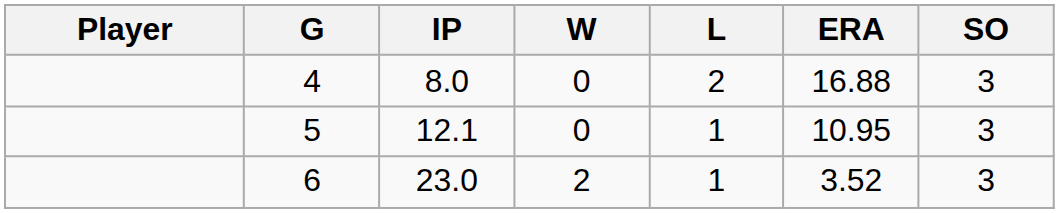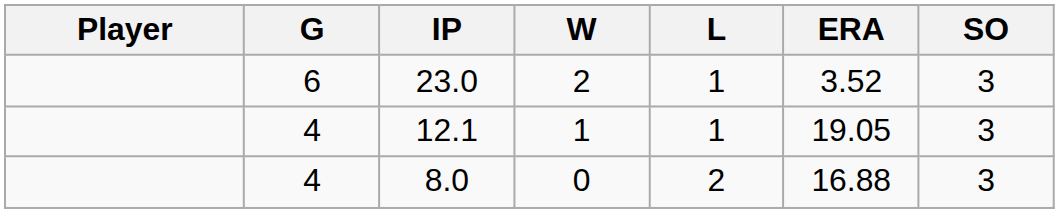 <table class="wikitable sortable">
 <tr>
 <th bgcolor="#DDDDFF" width="16%">Player</th>
 <th bgcolor="#DDDDFF" width="9%">G</th>
 <th bgcolor="#DDDDFF" width="9%">IP</th>
 <th bgcolor="#DDDDFF" width="9%">W</th>
 <th bgcolor="#DDDDFF" width="9%">L</th>
 <th bgcolor="#DDDDFF" width="9%">ERA</th>
 <th bgcolor="#DDDDFF" width="9%">SO</th>
 </tr>
 <tr align="center">
 <td></td>
+<td>6</td>
+<td>23.0</td>
+<td>2</td>
+<td>1</td>
+<td>3.52</td>
+<td>3</td>
+</tr>
+<tr align="center">
+<td></td>
+<td>4</td>
+<td>12.1</td>
+<td>1</td>
+<td>1</td>
+<td>19.05</td>
+<td>3</td>
+</tr>
+<tr align="center">
+<td></td>
 <td>4</td>
 <td>8.0</td>
 <td>0</td>
 <td>2</td>
 <td>16.88</td>
 <td>3</td>
 </tr>
-<tr align="center">
-<td></td>
-<td>5</td>
-<td>12.1</td>
-<td>0</td>
-<td>1</td>
-<td>10.95</td>
-<td>3</td>
-</tr>
-<tr align="center">
-<td></td>
-<td>6</td>
-<td>23.0</td>
-<td>2</td>
-<td>1</td>
-<td>3.52</td>
-<td>3</td>
-</tr>
 </table>
